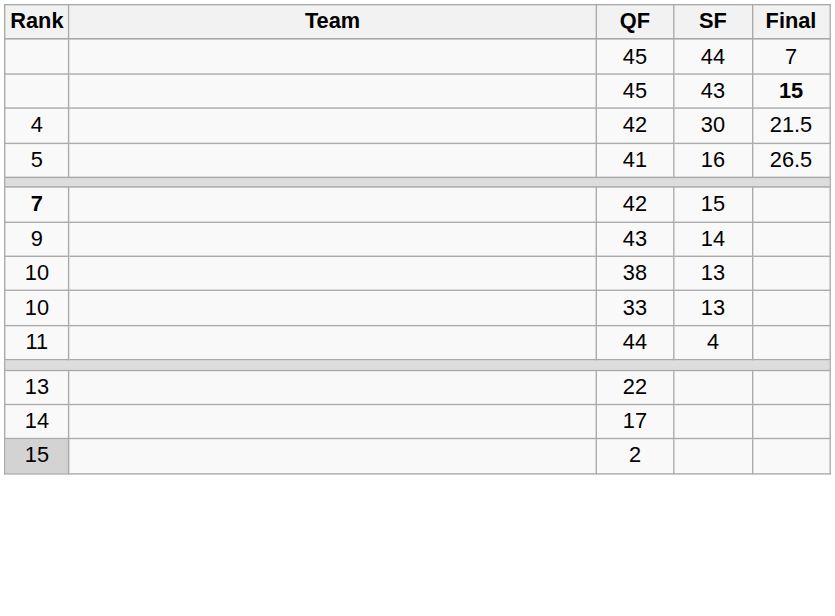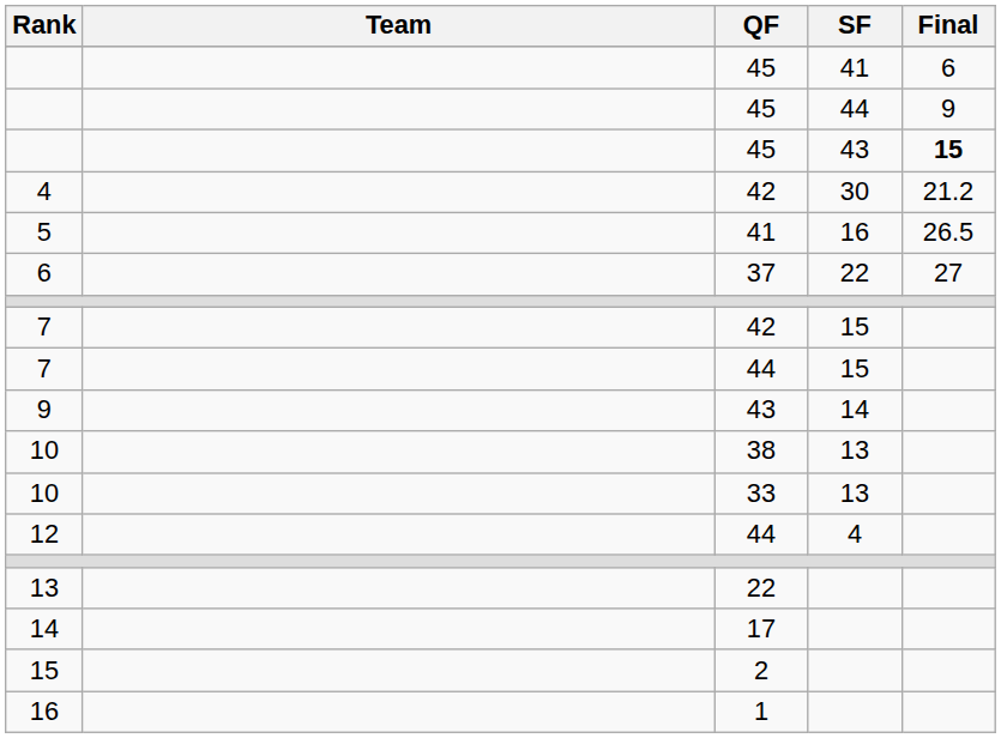 <table class=wikitable style="text-align:center">
 <tr>
 <th width=40>Rank</th>
 <th width=380>Team</th>
 <th width=50>QF</th>
 <th width=50>SF</th>
 <th width=50>Final</th>
 </tr>
 <tr>
 </tr>
 <tr>
 <td></td>
 <td align=left></td>
 <td>45</td>
+<td>41</td>
+<td>6</td>
+</tr>
+<tr>
+<td></td>
+<td align=left></td>
+<td>45</td>
 <td>44</td>
-<td>7</td>
+<td>9</td>
 </tr>
 <tr>
 <td></td>
 <td align=left></td>
 <td>45</td>
 <td>43</td>
 <td><strong>15</strong></td>
 </tr>
 <tr>
 <td>4</td>
 <td align=left></td>
 <td>42</td>
 <td>30</td>
-<td>21.5</td>
+<td>21.2</td>
 </tr>
 <tr>
 <td>5</td>
 <td align=left></td>
 <td>41</td>
 <td>16</td>
 <td>26.5</td>
 </tr>
+<tr>
+<td>6</td>
+<td align=left></td>
+<td>37</td>
+<td>22</td>
+<td>27</td>
+</tr>
 <tr bgcolor=#DDDDDD>
 <td colspan=5></td>
 </tr>
 <tr>
-<td><strong>7</strong></td>
+<td>7</td>
 <td align=left></td>
 <td>42</td>
+<td>15</td>
+<td></td>
+</tr>
+<tr>
+<td>7</td>
+<td align=left></td>
+<td>44</td>
 <td>15</td>
 <td></td>
 </tr>
 <tr>
 <td>9</td>
 <td align=left></td>
 <td>43</td>
 <td>14</td>
 <td></td>
 </tr>
 <tr>
 <td>10</td>
 <td align=left></td>
 <td>38</td>
 <td>13</td>
 <td></td>
 </tr>
 <tr>
 <td>10</td>
 <td align=left></td>
 <td>33</td>
 <td>13</td>
 <td></td>
 </tr>
 <tr>
-<td>11</td>
+<td>12</td>
 <td align=left></td>
 <td>44</td>
 <td>4</td>
 <td></td>
 </tr>
 <tr bgcolor=#DDDDDD>
 <td colspan=5></td>
 </tr>
 <tr>
 <td>13</td>
 <td align=left></td>
 <td>22</td>
 <td></td>
 <td></td>
 </tr>
 <tr>
 <td>14</td>
 <td align=left></td>
 <td>17</td>
 <td></td>
 <td></td>
 </tr>
 <tr>
-<td style="background: lightgrey;">15</td>
+<td>15</td>
 <td align=left></td>
 <td>2</td>
 <td></td>
 <td></td>
 </tr>
+<tr>
+<td>16</td>
+<td align=left></td>
+<td>1</td>
+<td></td>
+<td></td>
+</tr>
 </table>
